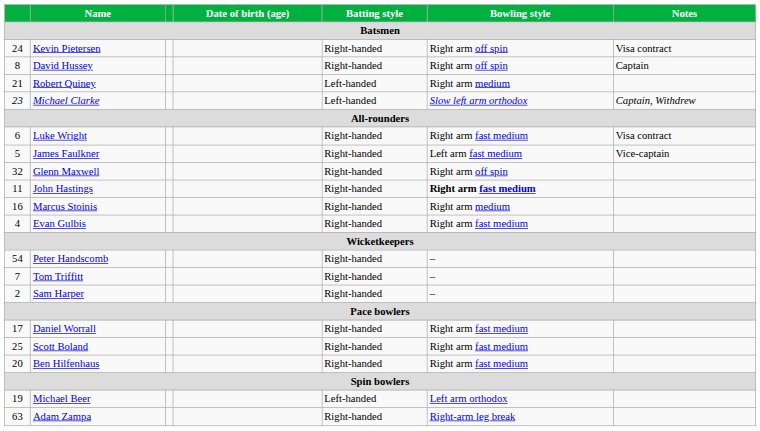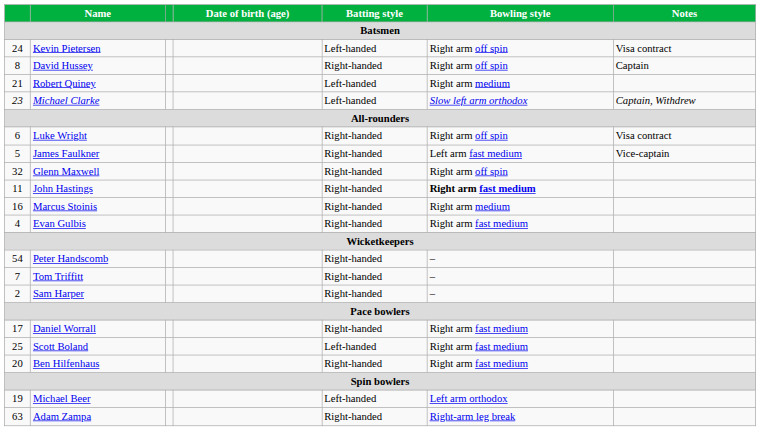 <table class="wikitable"  style="font-size:95%; width:85%;">
 <tr>
 <th style="background:#00B13F; color:white"></th>
 <th style="background:#00B13F; color:white">Name</th>
 <th style="background:#00B13F; color:white"></th>
 <th style="background:#00B13F; color:white">Date of birth (age)</th>
 <th style="background:#00B13F; color:white">Batting style</th>
 <th style="background:#00B13F; color:white">Bowling style</th>
 <th style="background:#00B13F; color:white">Notes</th>
 </tr>
 <tr>
 <th colspan="7"  style="background:#dcdcdc; text-align:center;">Batsmen</th>
 </tr>
 <tr>
 <td style="text-align:center">24</td>
 <td><a href='#'>Kevin Pietersen</a></td>
 <td style="text-align:center"></td>
 <td></td>
-<td>Right-handed</td>
+<td>Left-handed</td>
 <td>Right arm <a href='#'>off spin</a></td>
 <td>Visa contract</td>
 </tr>
 <tr>
 <td style="text-align:center">8</td>
 <td><a href='#'>David Hussey</a></td>
 <td style="text-align:center"></td>
 <td></td>
 <td>Right-handed</td>
 <td>Right arm <a href='#'>off spin</a></td>
 <td>Captain</td>
 </tr>
 <tr>
 <td style="text-align:center">21</td>
 <td><a href='#'>Robert Quiney</a></td>
 <td style="text-align:center"></td>
 <td></td>
 <td>Left-handed</td>
 <td>Right arm <a href='#'>medium</a></td>
 <td></td>
 </tr>
 <tr>
 <td style="text-align:center"><em>23</em></td>
 <td><em><a href='#'>Michael Clarke</a></em></td>
 <td style="text-align:center"></td>
 <td><em></em></td>
 <td>Left-handed</td>
 <td><em><a href='#'>Slow left arm orthodox</a></em></td>
 <td><em>Captain, Withdrew</em></td>
 </tr>
 <tr>
 <th colspan="7"  style="background:#dcdcdc; text-align:center;">All-rounders</th>
 </tr>
 <tr>
 <td style="text-align:center">6</td>
 <td><a href='#'>Luke Wright</a></td>
 <td style="text-align:center"></td>
 <td></td>
 <td>Right-handed</td>
-<td>Right arm <a href='#'>fast medium</a></td>
+<td>Right arm <a href='#'>off spin</a></td>
 <td>Visa contract</td>
 </tr>
 <tr>
 <td style="text-align:center">5</td>
 <td><a href='#'>James Faulkner</a></td>
 <td style="text-align:center"></td>
 <td></td>
 <td>Right-handed</td>
 <td>Left arm <a href='#'>fast medium</a></td>
 <td>Vice-captain</td>
 </tr>
 <tr>
 <td style="text-align:center">32</td>
 <td><a href='#'>Glenn Maxwell</a></td>
 <td style="text-align:center"></td>
 <td></td>
 <td>Right-handed</td>
 <td>Right arm <a href='#'>off spin</a></td>
 <td></td>
 </tr>
 <tr>
 <td style="text-align:center">11</td>
 <td><a href='#'>John Hastings</a></td>
 <td style="text-align:center"></td>
 <td></td>
 <td>Right-handed</td>
 <td><strong>Right arm <a href='#'>fast medium</a></strong></td>
 <td></td>
 </tr>
 <tr>
 <td style="text-align:center">16</td>
 <td><a href='#'>Marcus Stoinis</a></td>
 <td style="text-align:center"></td>
 <td></td>
 <td>Right-handed</td>
 <td>Right arm <a href='#'>medium</a></td>
 <td></td>
 </tr>
 <tr>
 <td style="text-align:center">4</td>
 <td><a href='#'>Evan Gulbis</a></td>
 <td style="text-align:center"></td>
 <td></td>
 <td>Right-handed</td>
 <td>Right arm <a href='#'>fast medium</a></td>
 <td></td>
 </tr>
 <tr>
 <th colspan="7"  style="background:#dcdcdc; text-align:center;">Wicketkeepers</th>
 </tr>
 <tr>
 <td style="text-align:center">54</td>
 <td><a href='#'>Peter Handscomb</a></td>
 <td style="text-align:center"></td>
 <td></td>
 <td>Right-handed</td>
 <td>–</td>
 <td></td>
 </tr>
 <tr>
 <td style="text-align:center">7</td>
 <td><a href='#'>Tom Triffitt</a></td>
 <td style="text-align:center"></td>
 <td></td>
 <td>Right-handed</td>
 <td>–</td>
 <td></td>
 </tr>
 <tr>
 <td style="text-align:center">2</td>
 <td><a href='#'>Sam Harper</a></td>
 <td style="text-align:center"></td>
 <td></td>
 <td>Right-handed</td>
 <td>–</td>
 <td></td>
 </tr>
 <tr>
 <th colspan="7"  style="background:#dcdcdc; text-align:center;">Pace bowlers</th>
 </tr>
 <tr>
 <td style="text-align:center">17</td>
 <td><a href='#'>Daniel Worrall</a></td>
 <td style="text-align:center"></td>
 <td></td>
 <td>Right-handed</td>
 <td>Right arm <a href='#'>fast medium</a></td>
 <td></td>
 </tr>
 <tr>
 <td style="text-align:center">25</td>
 <td><a href='#'>Scott Boland</a></td>
 <td style="text-align:center"></td>
 <td></td>
-<td>Right-handed</td>
+<td>Left-handed</td>
 <td>Right arm <a href='#'>fast medium</a></td>
 <td></td>
 </tr>
 <tr>
 <td style="text-align:center">20</td>
 <td><a href='#'>Ben Hilfenhaus</a></td>
 <td style="text-align:center"></td>
 <td></td>
 <td>Right-handed</td>
 <td>Right arm <a href='#'>fast medium</a></td>
 <td></td>
 </tr>
 <tr>
 <th colspan="7"  style="background:#dcdcdc; text-align:center;">Spin bowlers</th>
 </tr>
 <tr>
 <td style="text-align:center">19</td>
 <td><a href='#'>Michael Beer</a></td>
 <td style="text-align:center"></td>
 <td></td>
 <td>Left-handed</td>
 <td><a href='#'>Left arm orthodox</a></td>
 <td></td>
 </tr>
 <tr>
 <td style="text-align:center">63</td>
 <td><a href='#'>Adam Zampa</a></td>
 <td style=></td>
 <td></td>
 <td>Right-handed</td>
 <td><a href='#'>Right-arm leg break</a></td>
 <td></td>
 </tr>
 </table>
